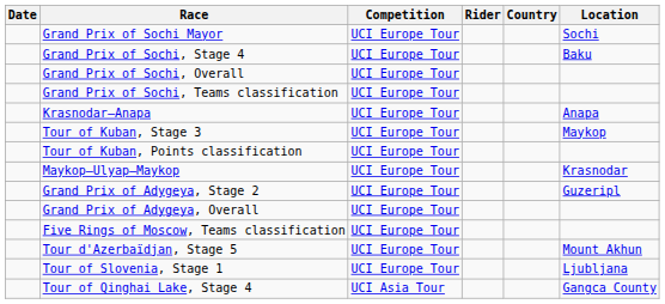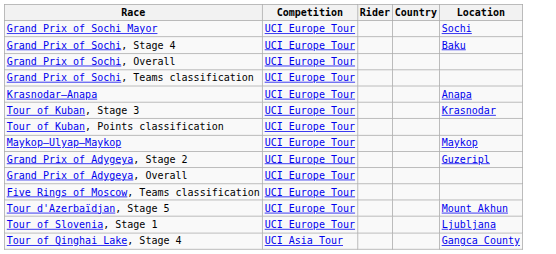 <table class="wikitable sortable">
 <tr>
-<th>Date</th>
 <th>Race</th>
 <th>Competition</th>
 <th>Rider</th>
 <th>Country</th>
 <th>Location</th>
 </tr>
 <tr>
-<td></td>
 <td><a href='#'>Grand Prix of Sochi Mayor</a></td>
 <td><a href='#'>UCI Europe Tour</a></td>
 <td></td>
 <td></td>
 <td><a href='#'>Sochi</a></td>
 </tr>
 <tr>
-<td></td>
 <td><a href='#'>Grand Prix of Sochi</a>, Stage 4</td>
 <td><a href='#'>UCI Europe Tour</a></td>
 <td></td>
 <td></td>
 <td><a href='#'>Baku</a></td>
 </tr>
 <tr>
-<td></td>
 <td><a href='#'>Grand Prix of Sochi</a>, Overall</td>
 <td><a href='#'>UCI Europe Tour</a></td>
 <td></td>
 <td></td>
 <td></td>
 </tr>
 <tr>
-<td></td>
 <td><a href='#'>Grand Prix of Sochi</a>, Teams classification</td>
 <td><a href='#'>UCI Europe Tour</a></td>
 <td align="center"></td>
 <td></td>
 <td></td>
 </tr>
 <tr>
-<td></td>
 <td><a href='#'>Krasnodar–Anapa</a></td>
 <td><a href='#'>UCI Europe Tour</a></td>
 <td></td>
 <td></td>
 <td><a href='#'>Anapa</a></td>
 </tr>
 <tr>
-<td></td>
 <td><a href='#'>Tour of Kuban</a>, Stage 3</td>
 <td><a href='#'>UCI Europe Tour</a></td>
 <td></td>
 <td></td>
-<td><a href='#'>Maykop</a></td>
+<td><a href='#'>Krasnodar</a></td>
 </tr>
 <tr>
-<td></td>
 <td><a href='#'>Tour of Kuban</a>, Points classification</td>
 <td><a href='#'>UCI Europe Tour</a></td>
 <td></td>
 <td></td>
 <td></td>
 </tr>
 <tr>
-<td></td>
 <td><a href='#'>Maykop–Ulyap–Maykop</a></td>
 <td><a href='#'>UCI Europe Tour</a></td>
 <td></td>
 <td></td>
-<td><a href='#'>Krasnodar</a></td>
+<td><a href='#'>Maykop</a></td>
 </tr>
 <tr>
-<td></td>
 <td><a href='#'>Grand Prix of Adygeya</a>, Stage 2</td>
 <td><a href='#'>UCI Europe Tour</a></td>
 <td></td>
 <td></td>
 <td><a href='#'>Guzeripl</a></td>
 </tr>
 <tr>
-<td></td>
 <td><a href='#'>Grand Prix of Adygeya</a>, Overall</td>
 <td><a href='#'>UCI Europe Tour</a></td>
 <td></td>
 <td></td>
 <td></td>
 </tr>
 <tr>
-<td></td>
 <td><a href='#'>Five Rings of Moscow</a>, Teams classification</td>
 <td><a href='#'>UCI Europe Tour</a></td>
 <td align="center"></td>
 <td></td>
 <td></td>
 </tr>
 <tr>
-<td></td>
 <td><a href='#'>Tour d'Azerbaïdjan</a>, Stage 5</td>
 <td><a href='#'>UCI Europe Tour</a></td>
 <td></td>
 <td></td>
 <td><a href='#'>Mount Akhun</a></td>
 </tr>
 <tr>
-<td></td>
 <td><a href='#'>Tour of Slovenia</a>, Stage 1</td>
 <td><a href='#'>UCI Europe Tour</a></td>
 <td></td>
 <td></td>
 <td><a href='#'>Ljubljana</a></td>
 </tr>
 <tr>
-<td></td>
 <td><a href='#'>Tour of Qinghai Lake</a>, Stage 4</td>
 <td><a href='#'>UCI Asia Tour</a></td>
 <td></td>
 <td></td>
 <td><a href='#'>Gangca County</a></td>
 </tr>
 </table>
